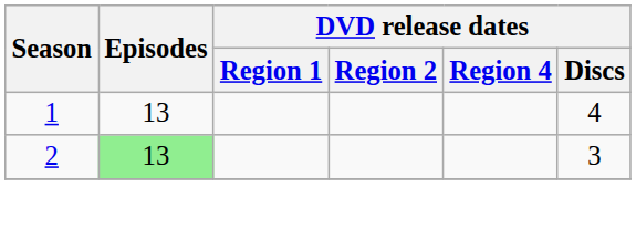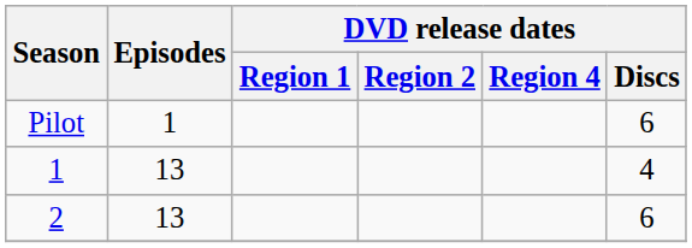 <table class="wikitable plainrowheaders" style="text-align: center;">
 <tr>
 <th scope="col" rowspan="2">Season</th>
 <th scope="col" rowspan="2">Episodes</th>
 <th scope="col" colspan="4"><a href='#'>DVD</a> release dates</th>
 </tr>
 <tr>
 <th scope="col"><a href='#'>Region 1</a></th>
 <th scope="col"><a href='#'>Region 2</a></th>
 <th scope="col"><a href='#'>Region 4</a></th>
 <th scope="col">Discs</th>
 </tr>
 <tr>
+<td scope="row"><a href='#'>Pilot</a></td>
+<td>1</td>
+<td></td>
+<td></td>
+<td></td>
+<td>6</td>
+</tr>
+<tr>
 <td scope="row"><a href='#'>1</a></td>
 <td>13</td>
 <td></td>
 <td></td>
 <td></td>
 <td>4</td>
 </tr>
 <tr>
 <td scope="row"><a href='#'>2</a></td>
-<td style="background: lightgreen;">13</td>
+<td>13</td>
 <td></td>
 <td></td>
 <td></td>
-<td>3</td>
+<td>6</td>
 </tr>
 <tr>
 </tr>
 </table>
